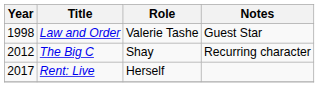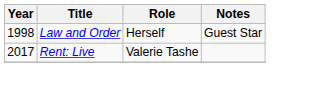 <table class="wikitable">
 <tr>
 <th>Year</th>
 <th>Title</th>
 <th>Role</th>
 <th>Notes</th>
 </tr>
 <tr>
 <td>1998</td>
 <td><em><a href='#'>Law and Order</a></em></td>
-<td>Valerie Tashe</td>
+<td>Herself</td>
 <td>Guest Star</td>
-</tr>
-<tr>
-<td>2012</td>
-<td><em><a href='#'>The Big C</a></em></td>
-<td>Shay</td>
-<td>Recurring character</td>
 </tr>
 <tr>
 <td>2017</td>
 <td><em><a href='#'>Rent: Live</a></em></td>
-<td>Herself</td>
+<td>Valerie Tashe</td>
 <td></td>
 </tr>
 <tr>
 </tr>
 </table>
